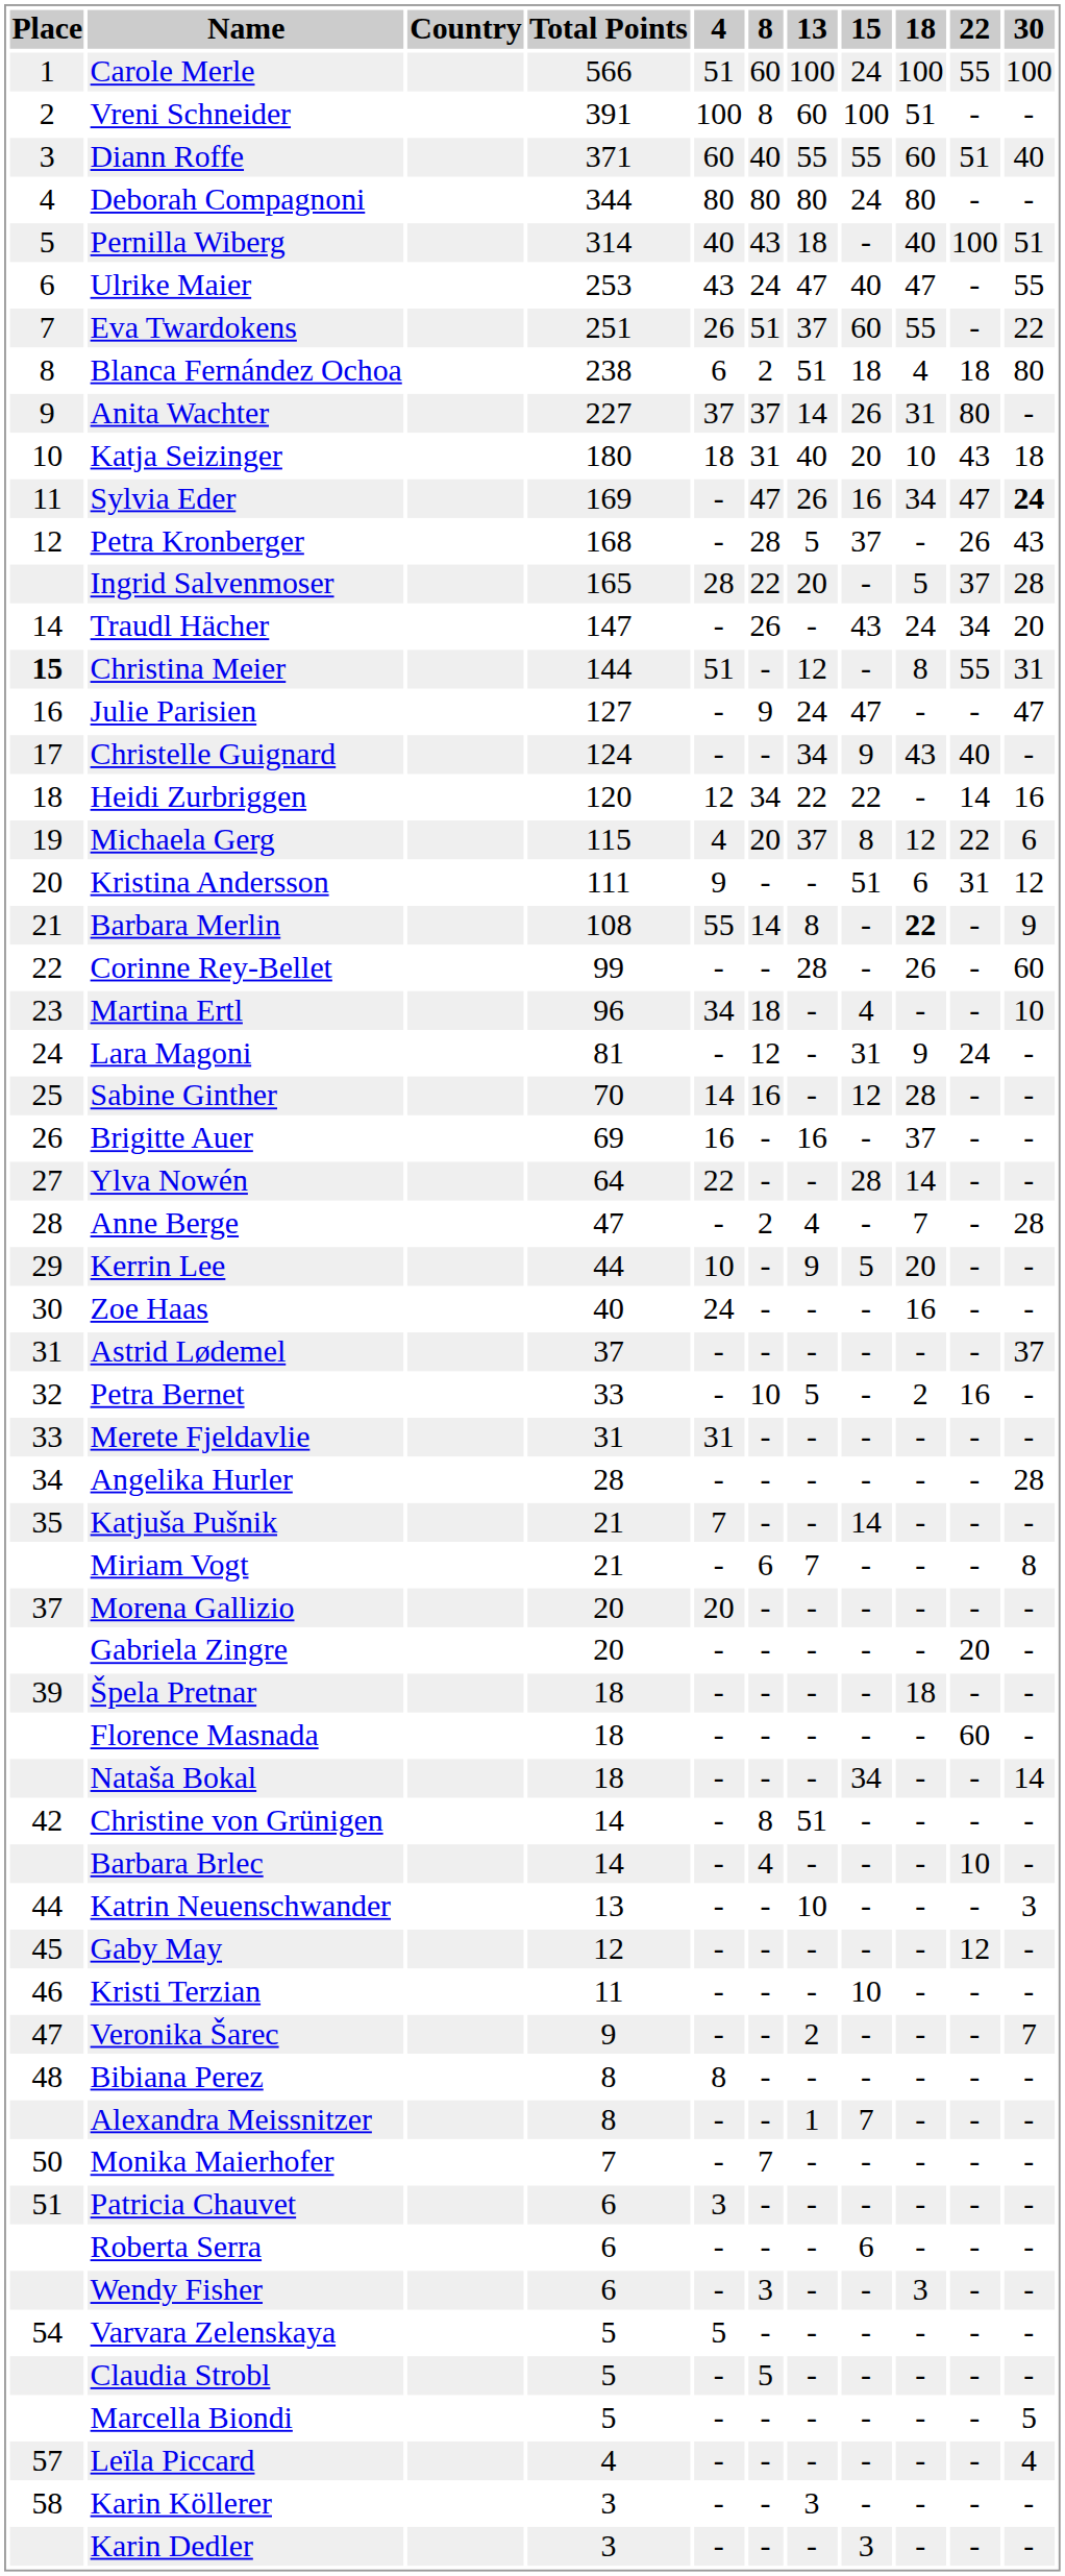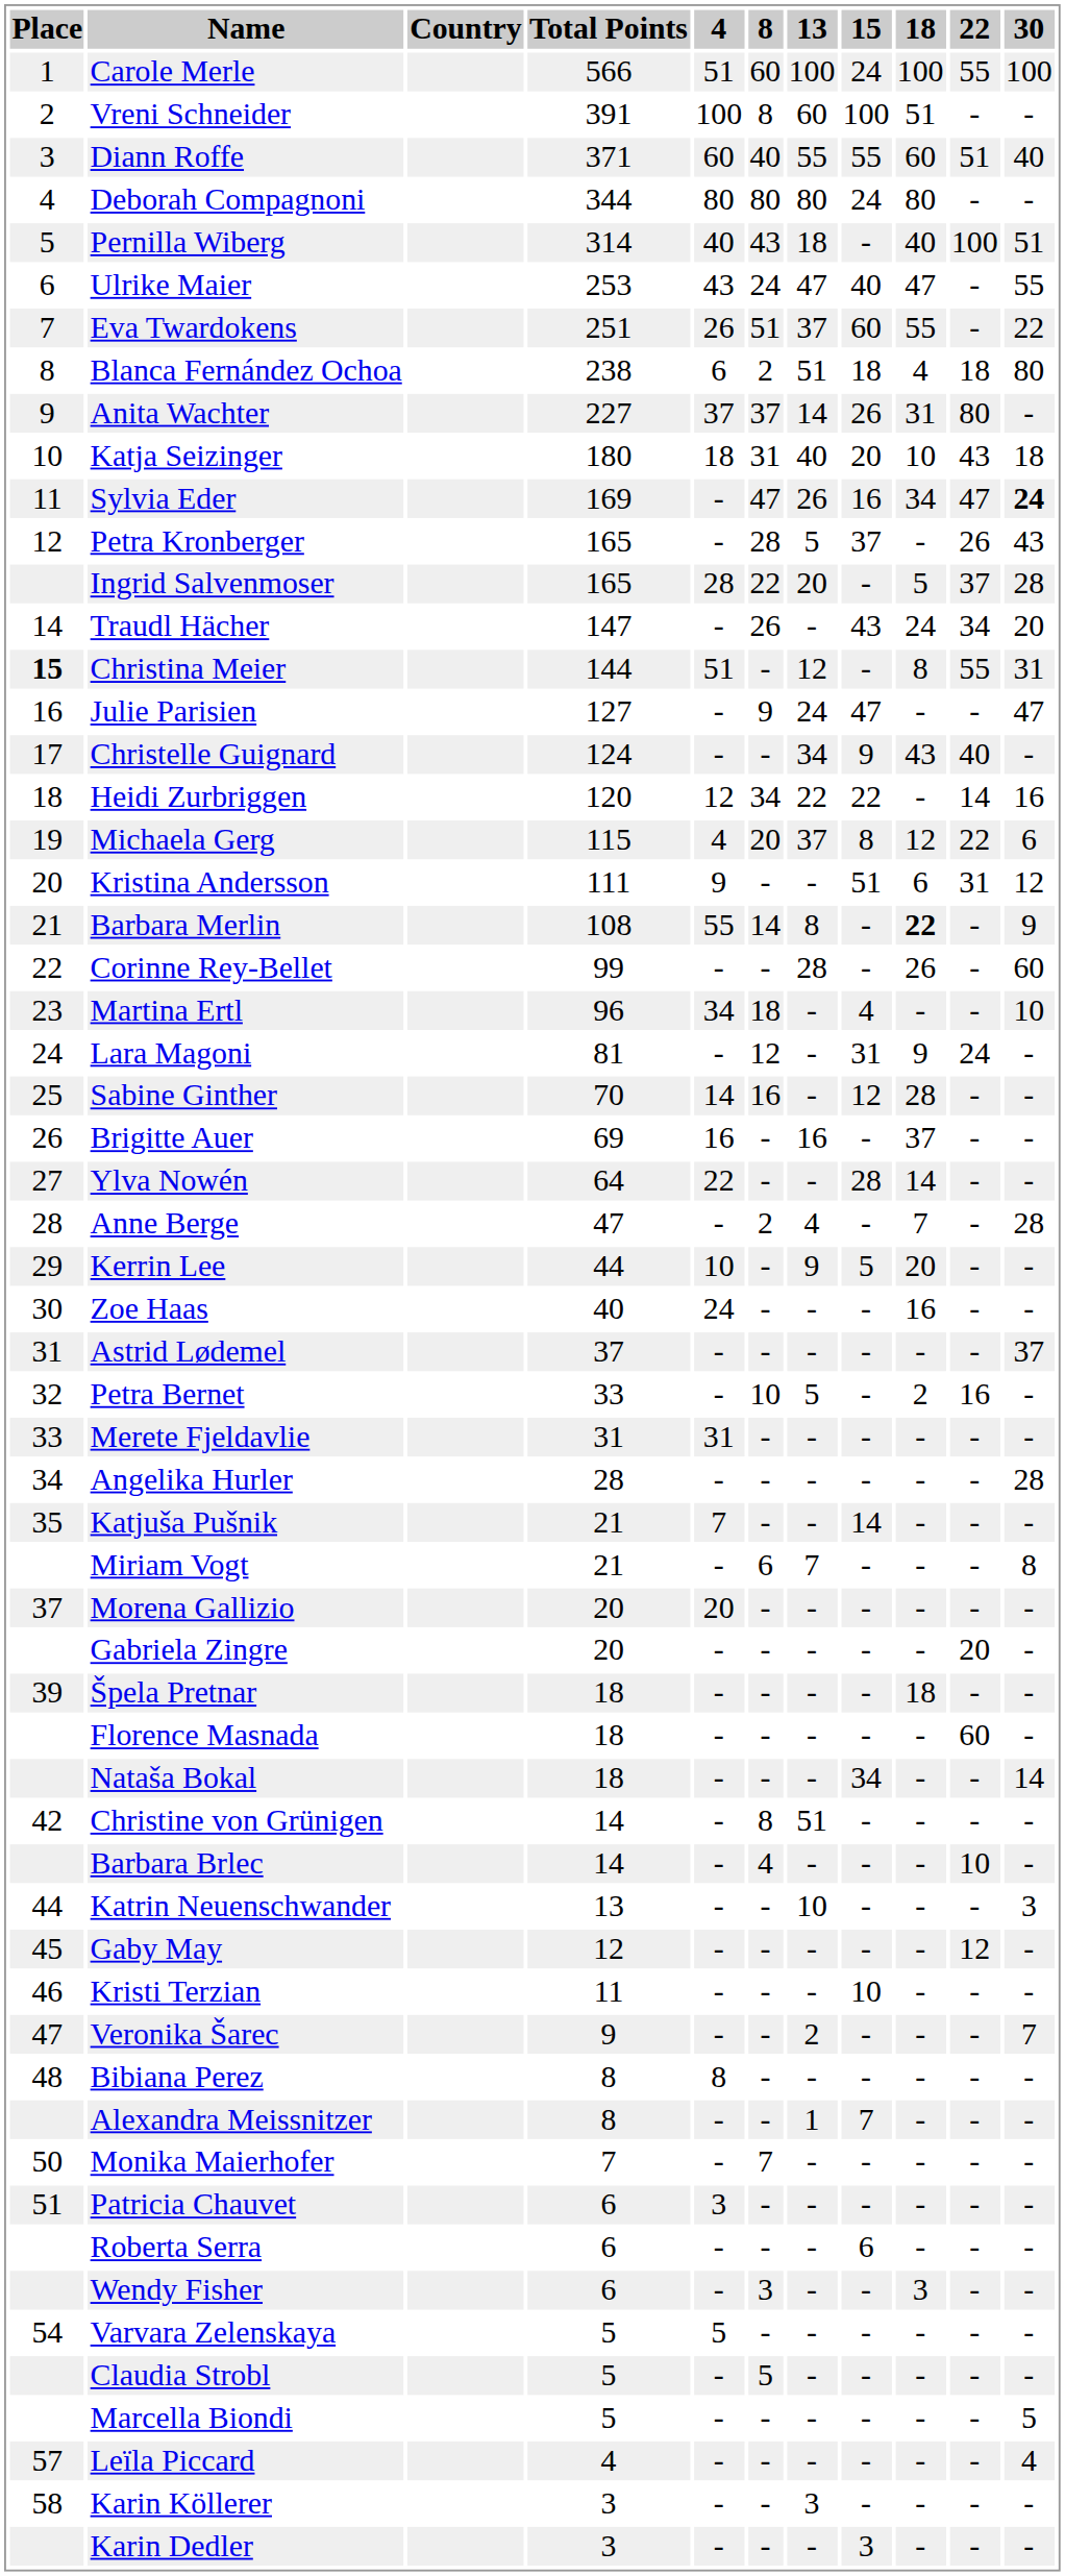 <table border="0" style="border: 1px solid #999; background-color:#FFFFFF; text-align:center">
 <tr align="center" bgcolor="#CCCCCC">
 <th>Place</th>
 <th>Name</th>
 <th>Country</th>
 <th>Total Points</th>
 <th>4</th>
 <th>8</th>
 <th>13</th>
 <th>15</th>
 <th>18</th>
 <th>22</th>
 <th>30</th>
 </tr>
 <tr bgcolor="#EFEFEF">
 <td>1</td>
 <td align="left"><a href='#'>Carole Merle</a></td>
 <td align="left"></td>
 <td>566</td>
 <td>51</td>
 <td>60</td>
 <td>100</td>
 <td>24</td>
 <td>100</td>
 <td>55</td>
 <td>100</td>
 </tr>
 <tr>
 <td>2</td>
 <td align="left"><a href='#'>Vreni Schneider</a></td>
 <td align="left"></td>
 <td>391</td>
 <td>100</td>
 <td>8</td>
 <td>60</td>
 <td>100</td>
 <td>51</td>
 <td>-</td>
 <td>-</td>
 </tr>
 <tr bgcolor="#EFEFEF">
 <td>3</td>
 <td align="left"><a href='#'>Diann Roffe</a></td>
 <td align="left"></td>
 <td>371</td>
 <td>60</td>
 <td>40</td>
 <td>55</td>
 <td>55</td>
 <td>60</td>
 <td>51</td>
 <td>40</td>
 </tr>
 <tr>
 <td>4</td>
 <td align="left"><a href='#'>Deborah Compagnoni</a></td>
 <td align="left"></td>
 <td>344</td>
 <td>80</td>
 <td>80</td>
 <td>80</td>
 <td>24</td>
 <td>80</td>
 <td>-</td>
 <td>-</td>
 </tr>
 <tr bgcolor="#EFEFEF">
 <td>5</td>
 <td align="left"><a href='#'>Pernilla Wiberg</a></td>
 <td align="left"></td>
 <td>314</td>
 <td>40</td>
 <td>43</td>
 <td>18</td>
 <td>-</td>
 <td>40</td>
 <td>100</td>
 <td>51</td>
 </tr>
 <tr>
 <td>6</td>
 <td align="left"><a href='#'>Ulrike Maier</a></td>
 <td align="left"></td>
 <td>253</td>
 <td>43</td>
 <td>24</td>
 <td>47</td>
 <td>40</td>
 <td>47</td>
 <td>-</td>
 <td>55</td>
 </tr>
 <tr bgcolor="#EFEFEF">
 <td>7</td>
 <td align="left"><a href='#'>Eva Twardokens</a></td>
 <td align="left"></td>
 <td>251</td>
 <td>26</td>
 <td>51</td>
 <td>37</td>
 <td>60</td>
 <td>55</td>
 <td>-</td>
 <td>22</td>
 </tr>
 <tr>
 <td>8</td>
 <td align="left"><a href='#'>Blanca Fernández Ochoa</a></td>
 <td align="left"></td>
 <td>238</td>
 <td>6</td>
 <td>2</td>
 <td>51</td>
 <td>18</td>
 <td>4</td>
 <td>18</td>
 <td>80</td>
 </tr>
 <tr bgcolor="#EFEFEF">
 <td>9</td>
 <td align="left"><a href='#'>Anita Wachter</a></td>
 <td align="left"></td>
 <td>227</td>
 <td>37</td>
 <td>37</td>
 <td>14</td>
 <td>26</td>
 <td>31</td>
 <td>80</td>
 <td>-</td>
 </tr>
 <tr>
 <td>10</td>
 <td align="left"><a href='#'>Katja Seizinger</a></td>
 <td align="left"></td>
 <td>180</td>
 <td>18</td>
 <td>31</td>
 <td>40</td>
 <td>20</td>
 <td>10</td>
 <td>43</td>
 <td>18</td>
 </tr>
 <tr bgcolor="#EFEFEF">
 <td>11</td>
 <td align="left"><a href='#'>Sylvia Eder</a></td>
 <td align="left"></td>
 <td>169</td>
 <td>-</td>
 <td>47</td>
 <td>26</td>
 <td>16</td>
 <td>34</td>
 <td>47</td>
 <td><strong>24</strong></td>
 </tr>
 <tr>
 <td>12</td>
 <td align="left"><a href='#'>Petra Kronberger</a></td>
 <td align="left"></td>
-<td>168</td>
+<td>165</td>
 <td>-</td>
 <td>28</td>
 <td>5</td>
 <td>37</td>
 <td>-</td>
 <td>26</td>
 <td>43</td>
 </tr>
 <tr bgcolor="#EFEFEF">
 <td></td>
 <td align="left"><a href='#'>Ingrid Salvenmoser</a></td>
 <td align="left"></td>
 <td>165</td>
 <td>28</td>
 <td>22</td>
 <td>20</td>
 <td>-</td>
 <td>5</td>
 <td>37</td>
 <td>28</td>
 </tr>
 <tr>
 <td>14</td>
 <td align="left"><a href='#'>Traudl Hächer</a></td>
 <td align="left"></td>
 <td>147</td>
 <td>-</td>
 <td>26</td>
 <td>-</td>
 <td>43</td>
 <td>24</td>
 <td>34</td>
 <td>20</td>
 </tr>
 <tr bgcolor="#EFEFEF">
 <td><strong>15</strong></td>
 <td align="left"><a href='#'>Christina Meier</a></td>
 <td align="left"></td>
 <td>144</td>
 <td>51</td>
 <td>-</td>
 <td>12</td>
 <td>-</td>
 <td>8</td>
 <td>55</td>
 <td>31</td>
 </tr>
 <tr>
 <td>16</td>
 <td align="left"><a href='#'>Julie Parisien</a></td>
 <td align="left"></td>
 <td>127</td>
 <td>-</td>
 <td>9</td>
 <td>24</td>
 <td>47</td>
 <td>-</td>
 <td>-</td>
 <td>47</td>
 </tr>
 <tr bgcolor="#EFEFEF">
 <td>17</td>
 <td align="left"><a href='#'>Christelle Guignard</a></td>
 <td align="left"></td>
 <td>124</td>
 <td>-</td>
 <td>-</td>
 <td>34</td>
 <td>9</td>
 <td>43</td>
 <td>40</td>
 <td>-</td>
 </tr>
 <tr>
 <td>18</td>
 <td align="left"><a href='#'>Heidi Zurbriggen</a></td>
 <td align="left"></td>
 <td>120</td>
 <td>12</td>
 <td>34</td>
 <td>22</td>
 <td>22</td>
 <td>-</td>
 <td>14</td>
 <td>16</td>
 </tr>
 <tr bgcolor="#EFEFEF">
 <td>19</td>
 <td align="left"><a href='#'>Michaela Gerg</a></td>
 <td align="left"></td>
 <td>115</td>
 <td>4</td>
 <td>20</td>
 <td>37</td>
 <td>8</td>
 <td>12</td>
 <td>22</td>
 <td>6</td>
 </tr>
 <tr>
 <td>20</td>
 <td align="left"><a href='#'>Kristina Andersson</a></td>
 <td align="left"></td>
 <td>111</td>
 <td>9</td>
 <td>-</td>
 <td>-</td>
 <td>51</td>
 <td>6</td>
 <td>31</td>
 <td>12</td>
 </tr>
 <tr bgcolor="#EFEFEF">
 <td>21</td>
 <td align="left"><a href='#'>Barbara Merlin</a></td>
 <td align="left"></td>
 <td>108</td>
 <td>55</td>
 <td>14</td>
 <td>8</td>
 <td>-</td>
 <td><strong>22</strong></td>
 <td>-</td>
 <td>9</td>
 </tr>
 <tr>
 <td>22</td>
 <td align="left"><a href='#'>Corinne Rey-Bellet</a></td>
 <td align="left"></td>
 <td>99</td>
 <td>-</td>
 <td>-</td>
 <td>28</td>
 <td>-</td>
 <td>26</td>
 <td>-</td>
 <td>60</td>
 </tr>
 <tr bgcolor="#EFEFEF">
 <td>23</td>
 <td align="left"><a href='#'>Martina Ertl</a></td>
 <td align="left"></td>
 <td>96</td>
 <td>34</td>
 <td>18</td>
 <td>-</td>
 <td>4</td>
 <td>-</td>
 <td>-</td>
 <td>10</td>
 </tr>
 <tr>
 <td>24</td>
 <td align="left"><a href='#'>Lara Magoni</a></td>
 <td align="left"></td>
 <td>81</td>
 <td>-</td>
 <td>12</td>
 <td>-</td>
 <td>31</td>
 <td>9</td>
 <td>24</td>
 <td>-</td>
 </tr>
 <tr bgcolor="#EFEFEF">
 <td>25</td>
 <td align="left"><a href='#'>Sabine Ginther</a></td>
 <td align="left"></td>
 <td>70</td>
 <td>14</td>
 <td>16</td>
 <td>-</td>
 <td>12</td>
 <td>28</td>
 <td>-</td>
 <td>-</td>
 </tr>
 <tr>
 <td>26</td>
 <td align="left"><a href='#'>Brigitte Auer</a></td>
 <td align="left"></td>
 <td>69</td>
 <td>16</td>
 <td>-</td>
 <td>16</td>
 <td>-</td>
 <td>37</td>
 <td>-</td>
 <td>-</td>
 </tr>
 <tr bgcolor="#EFEFEF">
 <td>27</td>
 <td align="left"><a href='#'>Ylva Nowén</a></td>
 <td align="left"></td>
 <td>64</td>
 <td>22</td>
 <td>-</td>
 <td>-</td>
 <td>28</td>
 <td>14</td>
 <td>-</td>
 <td>-</td>
 </tr>
 <tr>
 <td>28</td>
 <td align="left"><a href='#'>Anne Berge</a></td>
 <td align="left"></td>
 <td>47</td>
 <td>-</td>
 <td>2</td>
 <td>4</td>
 <td>-</td>
 <td>7</td>
 <td>-</td>
 <td>28</td>
 </tr>
 <tr bgcolor="#EFEFEF">
 <td>29</td>
 <td align="left"><a href='#'>Kerrin Lee</a></td>
 <td align="left"></td>
 <td>44</td>
 <td>10</td>
 <td>-</td>
 <td>9</td>
 <td>5</td>
 <td>20</td>
 <td>-</td>
 <td>-</td>
 </tr>
 <tr>
 <td>30</td>
 <td align="left"><a href='#'>Zoe Haas</a></td>
 <td align="left"></td>
 <td>40</td>
 <td>24</td>
 <td>-</td>
 <td>-</td>
 <td>-</td>
 <td>16</td>
 <td>-</td>
 <td>-</td>
 </tr>
 <tr bgcolor="#EFEFEF">
 <td>31</td>
 <td align="left"><a href='#'>Astrid Lødemel</a></td>
 <td align="left"></td>
 <td>37</td>
 <td>-</td>
 <td>-</td>
 <td>-</td>
 <td>-</td>
 <td>-</td>
 <td>-</td>
 <td>37</td>
 </tr>
 <tr>
 <td>32</td>
 <td align="left"><a href='#'>Petra Bernet</a></td>
 <td align="left"></td>
 <td>33</td>
 <td>-</td>
 <td>10</td>
 <td>5</td>
 <td>-</td>
 <td>2</td>
 <td>16</td>
 <td>-</td>
 </tr>
 <tr bgcolor="#EFEFEF">
 <td>33</td>
 <td align="left"><a href='#'>Merete Fjeldavlie</a></td>
 <td align="left"></td>
 <td>31</td>
 <td>31</td>
 <td>-</td>
 <td>-</td>
 <td>-</td>
 <td>-</td>
 <td>-</td>
 <td>-</td>
 </tr>
 <tr>
 <td>34</td>
 <td align="left"><a href='#'>Angelika Hurler</a></td>
 <td align="left"></td>
 <td>28</td>
 <td>-</td>
 <td>-</td>
 <td>-</td>
 <td>-</td>
 <td>-</td>
 <td>-</td>
 <td>28</td>
 </tr>
 <tr bgcolor="#EFEFEF">
 <td>35</td>
 <td align="left"><a href='#'>Katjuša Pušnik</a></td>
 <td align="left"></td>
 <td>21</td>
 <td>7</td>
 <td>-</td>
 <td>-</td>
 <td>14</td>
 <td>-</td>
 <td>-</td>
 <td>-</td>
 </tr>
 <tr>
 <td></td>
 <td align="left"><a href='#'>Miriam Vogt</a></td>
 <td align="left"></td>
 <td>21</td>
 <td>-</td>
 <td>6</td>
 <td>7</td>
 <td>-</td>
 <td>-</td>
 <td>-</td>
 <td>8</td>
 </tr>
 <tr bgcolor="#EFEFEF">
 <td>37</td>
 <td align="left"><a href='#'>Morena Gallizio</a></td>
 <td align="left"></td>
 <td>20</td>
 <td>20</td>
 <td>-</td>
 <td>-</td>
 <td>-</td>
 <td>-</td>
 <td>-</td>
 <td>-</td>
 </tr>
 <tr>
 <td></td>
 <td align="left"><a href='#'>Gabriela Zingre</a></td>
 <td align="left"></td>
 <td>20</td>
 <td>-</td>
 <td>-</td>
 <td>-</td>
 <td>-</td>
 <td>-</td>
 <td>20</td>
 <td>-</td>
 </tr>
 <tr bgcolor="#EFEFEF">
 <td>39</td>
 <td align="left"><a href='#'>Špela Pretnar</a></td>
 <td align="left"></td>
 <td>18</td>
 <td>-</td>
 <td>-</td>
 <td>-</td>
 <td>-</td>
 <td>18</td>
 <td>-</td>
 <td>-</td>
 </tr>
 <tr>
 <td></td>
 <td align="left"><a href='#'>Florence Masnada</a></td>
 <td align="left"></td>
 <td>18</td>
 <td>-</td>
 <td>-</td>
 <td>-</td>
 <td>-</td>
 <td>-</td>
 <td>60</td>
 <td>-</td>
 </tr>
 <tr bgcolor="#EFEFEF">
 <td></td>
 <td align="left"><a href='#'>Nataša Bokal</a></td>
 <td align="left"></td>
 <td>18</td>
 <td>-</td>
 <td>-</td>
 <td>-</td>
 <td>34</td>
 <td>-</td>
 <td>-</td>
 <td>14</td>
 </tr>
 <tr>
 <td>42</td>
 <td align="left"><a href='#'>Christine von Grünigen</a></td>
 <td align="left"></td>
 <td>14</td>
 <td>-</td>
 <td>8</td>
 <td>51</td>
 <td>-</td>
 <td>-</td>
 <td>-</td>
 <td>-</td>
 </tr>
 <tr bgcolor="#EFEFEF">
 <td></td>
 <td align="left"><a href='#'>Barbara Brlec</a></td>
 <td align="left"></td>
 <td>14</td>
 <td>-</td>
 <td>4</td>
 <td>-</td>
 <td>-</td>
 <td>-</td>
 <td>10</td>
 <td>-</td>
 </tr>
 <tr>
 <td>44</td>
 <td align="left"><a href='#'>Katrin Neuenschwander</a></td>
 <td align="left"></td>
 <td>13</td>
 <td>-</td>
 <td>-</td>
 <td>10</td>
 <td>-</td>
 <td>-</td>
 <td>-</td>
 <td>3</td>
 </tr>
 <tr bgcolor="#EFEFEF">
 <td>45</td>
 <td align="left"><a href='#'>Gaby May</a></td>
 <td align="left"></td>
 <td>12</td>
 <td>-</td>
 <td>-</td>
 <td>-</td>
 <td>-</td>
 <td>-</td>
 <td>12</td>
 <td>-</td>
 </tr>
 <tr>
 <td>46</td>
 <td align="left"><a href='#'>Kristi Terzian</a></td>
 <td align="left"></td>
 <td>11</td>
 <td>-</td>
 <td>-</td>
 <td>-</td>
 <td>10</td>
 <td>-</td>
 <td>-</td>
 <td>-</td>
 </tr>
 <tr bgcolor="#EFEFEF">
 <td>47</td>
 <td align="left"><a href='#'>Veronika Šarec</a></td>
 <td align="left"></td>
 <td>9</td>
 <td>-</td>
 <td>-</td>
 <td>2</td>
 <td>-</td>
 <td>-</td>
 <td>-</td>
 <td>7</td>
 </tr>
 <tr>
 <td>48</td>
 <td align="left"><a href='#'>Bibiana Perez</a></td>
 <td align="left"></td>
 <td>8</td>
 <td>8</td>
 <td>-</td>
 <td>-</td>
 <td>-</td>
 <td>-</td>
 <td>-</td>
 <td>-</td>
 </tr>
 <tr bgcolor="#EFEFEF">
 <td></td>
 <td align="left"><a href='#'>Alexandra Meissnitzer</a></td>
 <td align="left"></td>
 <td>8</td>
 <td>-</td>
 <td>-</td>
 <td>1</td>
 <td>7</td>
 <td>-</td>
 <td>-</td>
 <td>-</td>
 </tr>
 <tr>
 <td>50</td>
 <td align="left"><a href='#'>Monika Maierhofer</a></td>
 <td align="left"></td>
 <td>7</td>
 <td>-</td>
 <td>7</td>
 <td>-</td>
 <td>-</td>
 <td>-</td>
 <td>-</td>
 <td>-</td>
 </tr>
 <tr bgcolor="#EFEFEF">
 <td>51</td>
 <td align="left"><a href='#'>Patricia Chauvet</a></td>
 <td align="left"></td>
 <td>6</td>
 <td>3</td>
 <td>-</td>
 <td>-</td>
 <td>-</td>
 <td>-</td>
 <td>-</td>
 <td>-</td>
 </tr>
 <tr>
 <td></td>
 <td align="left"><a href='#'>Roberta Serra</a></td>
 <td align="left"></td>
 <td>6</td>
 <td>-</td>
 <td>-</td>
 <td>-</td>
 <td>6</td>
 <td>-</td>
 <td>-</td>
 <td>-</td>
 </tr>
 <tr bgcolor="#EFEFEF">
 <td></td>
 <td align="left"><a href='#'>Wendy Fisher</a></td>
 <td align="left"></td>
 <td>6</td>
 <td>-</td>
 <td>3</td>
 <td>-</td>
 <td>-</td>
 <td>3</td>
 <td>-</td>
 <td>-</td>
 </tr>
 <tr>
 <td>54</td>
 <td align="left"><a href='#'>Varvara Zelenskaya</a></td>
 <td align="left"></td>
 <td>5</td>
 <td>5</td>
 <td>-</td>
 <td>-</td>
 <td>-</td>
 <td>-</td>
 <td>-</td>
 <td>-</td>
 </tr>
 <tr bgcolor="#EFEFEF">
 <td></td>
 <td align="left"><a href='#'>Claudia Strobl</a></td>
 <td align="left"></td>
 <td>5</td>
 <td>-</td>
 <td>5</td>
 <td>-</td>
 <td>-</td>
 <td>-</td>
 <td>-</td>
 <td>-</td>
 </tr>
 <tr>
 <td></td>
 <td align="left"><a href='#'>Marcella Biondi</a></td>
 <td align="left"></td>
 <td>5</td>
 <td>-</td>
 <td>-</td>
 <td>-</td>
 <td>-</td>
 <td>-</td>
 <td>-</td>
 <td>5</td>
 </tr>
 <tr bgcolor="#EFEFEF">
 <td>57</td>
 <td align="left"><a href='#'>Leïla Piccard</a></td>
 <td align="left"></td>
 <td>4</td>
 <td>-</td>
 <td>-</td>
 <td>-</td>
 <td>-</td>
 <td>-</td>
 <td>-</td>
 <td>4</td>
 </tr>
 <tr>
 <td>58</td>
 <td align="left"><a href='#'>Karin Köllerer</a></td>
 <td align="left"></td>
 <td>3</td>
 <td>-</td>
 <td>-</td>
 <td>3</td>
 <td>-</td>
 <td>-</td>
 <td>-</td>
 <td>-</td>
 </tr>
 <tr bgcolor="#EFEFEF">
 <td></td>
 <td align="left"><a href='#'>Karin Dedler</a></td>
 <td align="left"></td>
 <td>3</td>
 <td>-</td>
 <td>-</td>
 <td>-</td>
 <td>3</td>
 <td>-</td>
 <td>-</td>
 <td>-</td>
 </tr>
 </table>
